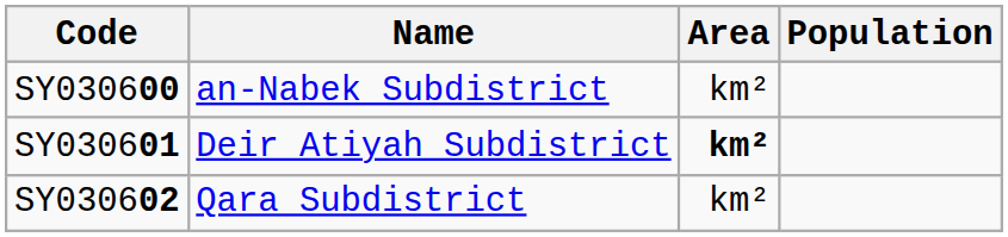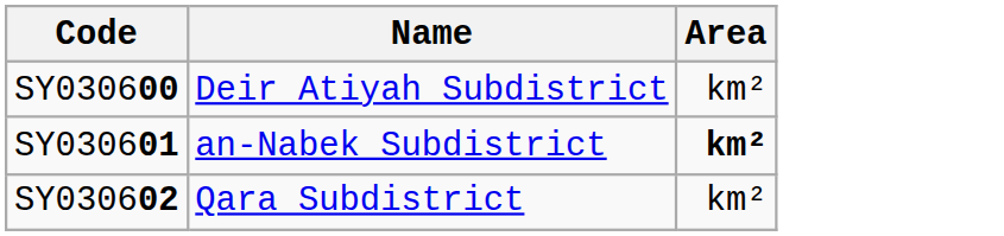 <table class="wikitable sortable">
 <tr>
 <th>Code</th>
 <th>Name</th>
 <th>Area</th>
-<th>Population</th>
 </tr>
 <tr>
 <td>SY0306<strong>00</strong></td>
-<td><a href='#'>an-Nabek Subdistrict</a></td>
+<td><a href='#'>Deir Atiyah Subdistrict</a></td>
 <td align=right> km²</td>
-<td align=right></td>
 </tr>
 <tr>
 <td>SY0306<strong>01</strong></td>
-<td><a href='#'>Deir Atiyah Subdistrict</a></td>
+<td><a href='#'>an-Nabek Subdistrict</a></td>
 <td align=right><strong> km²</strong></td>
-<td align="right"></td>
 </tr>
 <tr>
 <td>SY0306<strong>02</strong></td>
 <td><a href='#'>Qara Subdistrict</a></td>
 <td align=right> km²</td>
-<td align="right"></td>
 </tr>
 </table>
